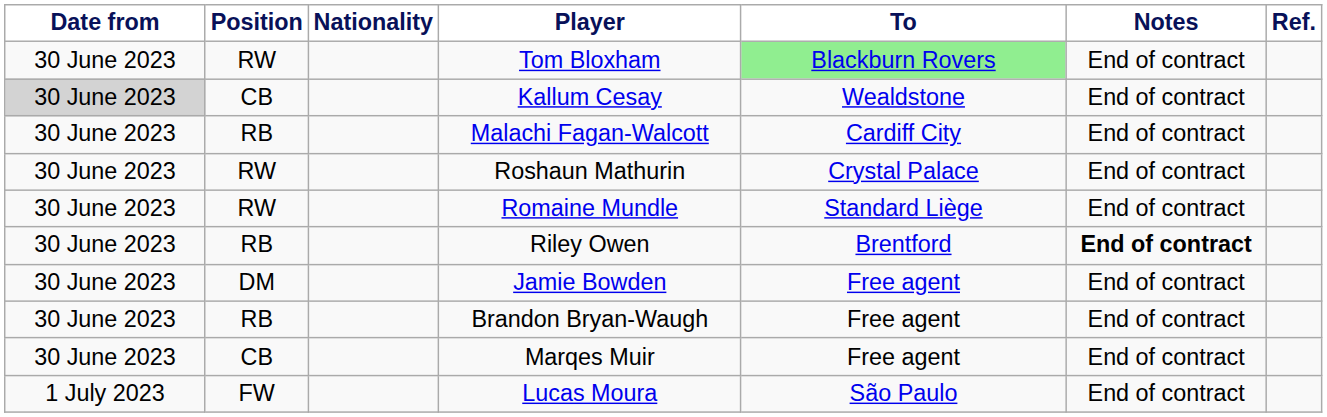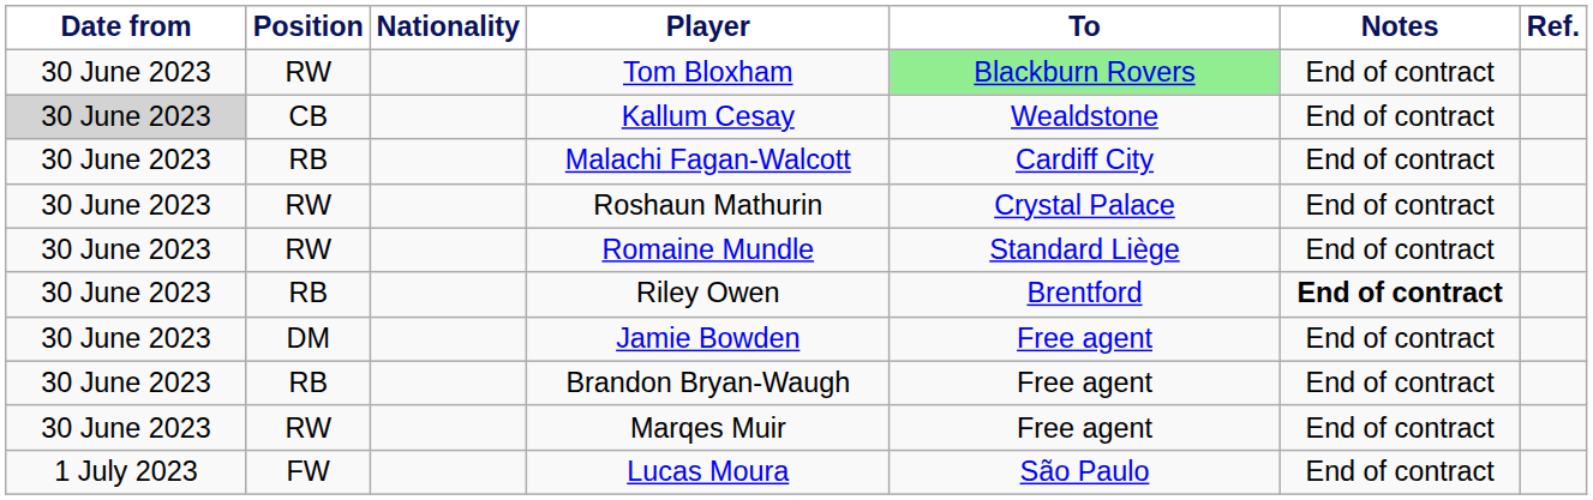 <table class="wikitable" style="text-align:center">
 <tr>
 <th style="background:#FFFFFF; color:#081159; width:130px;">Date from</th>
 <th style="background:#FFFFFF; color:#081159; width:50px;">Position</th>
 <th style="background:#FFFFFF; color:#081159; width:50px;">Nationality</th>
 <th style="background:#FFFFFF; color:#081159; width:200px;">Player</th>
 <th style="background:#FFFFFF; color:#081159; width:215px;">To</th>
 <th style="background:#FFFFFF; color:#081159; width:130px;">Notes</th>
 <th style="background:#FFFFFF; color:#081159; width:30px;">Ref.</th>
 </tr>
 <tr>
 <td>30 June 2023</td>
 <td>RW</td>
 <td></td>
 <td><a href='#'>Tom Bloxham</a></td>
 <td style="background: lightgreen;"> <a href='#'>Blackburn Rovers</a></td>
 <td>End of contract</td>
 <td></td>
 </tr>
 <tr>
 <td style="background: lightgrey;">30 June 2023</td>
 <td>CB</td>
 <td></td>
 <td><a href='#'>Kallum Cesay</a></td>
 <td> <a href='#'>Wealdstone</a></td>
 <td>End of contract</td>
 <td></td>
 </tr>
 <tr>
 <td>30 June 2023</td>
 <td>RB</td>
 <td></td>
 <td><a href='#'>Malachi Fagan-Walcott</a></td>
 <td> <a href='#'>Cardiff City</a></td>
 <td>End of contract</td>
 <td></td>
 </tr>
 <tr>
 <td>30 June 2023</td>
 <td>RW</td>
 <td></td>
 <td>Roshaun Mathurin</td>
 <td> <a href='#'>Crystal Palace</a></td>
 <td>End of contract</td>
 <td></td>
 </tr>
 <tr>
 <td>30 June 2023</td>
 <td>RW</td>
 <td></td>
 <td><a href='#'>Romaine Mundle</a></td>
 <td> <a href='#'>Standard Liège</a></td>
 <td>End of contract</td>
 <td></td>
 </tr>
 <tr>
 <td>30 June 2023</td>
 <td>RB</td>
 <td></td>
 <td>Riley Owen</td>
 <td> <a href='#'>Brentford</a></td>
 <td><strong>End of contract</strong></td>
 <td></td>
 </tr>
 <tr>
 <td>30 June 2023</td>
 <td>DM</td>
 <td></td>
 <td><a href='#'>Jamie Bowden</a></td>
 <td><a href='#'>Free agent</a></td>
 <td>End of contract</td>
 <td></td>
 </tr>
 <tr>
 <td>30 June 2023</td>
 <td>RB</td>
 <td></td>
 <td>Brandon Bryan-Waugh</td>
 <td>Free agent</td>
 <td>End of contract</td>
 <td></td>
 </tr>
 <tr>
 <td>30 June 2023</td>
-<td>CB</td>
+<td>RW</td>
 <td></td>
 <td>Marqes Muir</td>
 <td>Free agent</td>
 <td>End of contract</td>
 <td></td>
 </tr>
 <tr>
 <td>1 July 2023</td>
 <td>FW</td>
 <td></td>
 <td><a href='#'>Lucas Moura</a></td>
 <td> <a href='#'>São Paulo</a></td>
 <td>End of contract</td>
 <td></td>
 </tr>
 </table>
